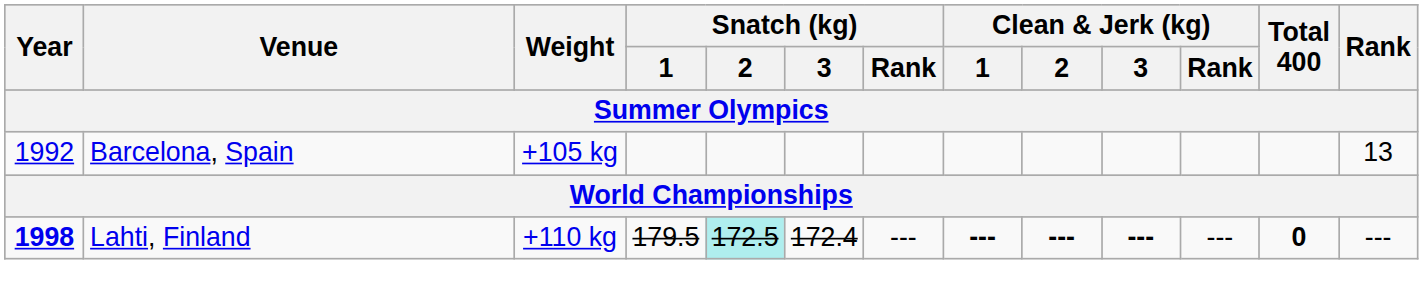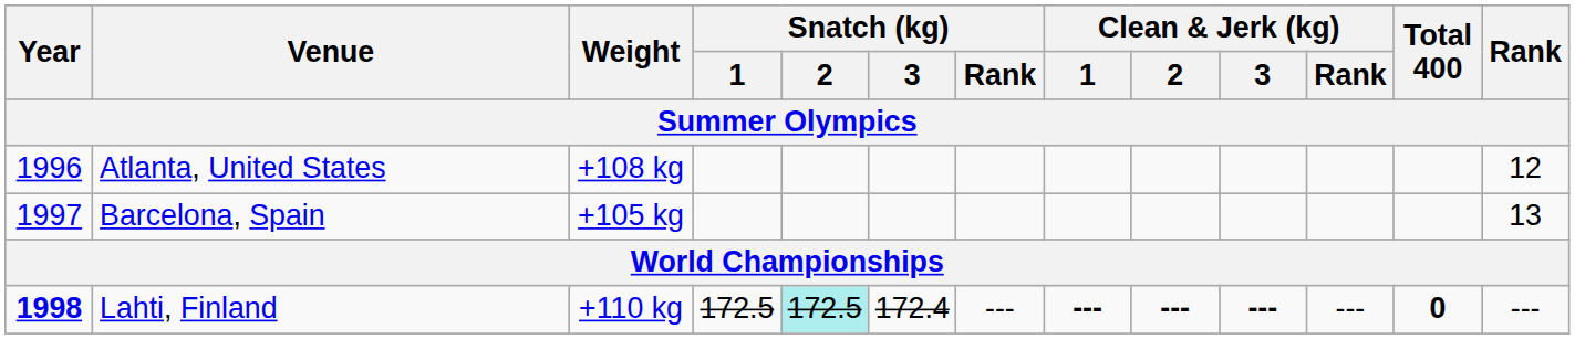 <table class = "wikitable" style="text-align:center;">
 <tr>
 <th rowspan=2 width=40>Year</th>
 <th rowspan=2 width=250>Venue</th>
 <th rowspan=2 width=60>Weight</th>
 <th colspan=4>Snatch (kg)</th>
 <th colspan=4>Clean & Jerk (kg)</th>
 <th rowspan=2 width=40>Total 400</th>
 <th rowspan=2 width=40>Rank</th>
 </tr>
 <tr>
 <th width=40>1</th>
 <th width=40>2</th>
 <th width=40>3</th>
 <th width=40>Rank</th>
 <th width=40>1</th>
 <th width=40>2</th>
 <th width=40>3</th>
 <th width=40>Rank</th>
 </tr>
 <tr>
 <th colspan=13><a href='#'>Summer Olympics</a></th>
 </tr>
 <tr>
-<td><a href='#'>1992</a></td>
+<td><a href='#'>1996</a></td>
+<td align=left> <a href='#'>Atlanta</a>, <a href='#'>United States</a></td>
+<td><a href='#'>+108 kg</a></td>
+<td></td>
+<td></td>
+<td></td>
+<td></td>
+<td></td>
+<td></td>
+<td></td>
+<td></td>
+<td></td>
+<td>12</td>
+</tr>
+<tr>
+<td><a href='#'>1997</a></td>
 <td align=left> <a href='#'>Barcelona</a>, <a href='#'>Spain</a></td>
 <td><a href='#'>+105 kg</a></td>
 <td></td>
 <td></td>
 <td></td>
 <td></td>
 <td></td>
 <td></td>
 <td></td>
 <td></td>
 <td></td>
 <td>13</td>
 </tr>
 <tr>
 <th colspan=13><a href='#'>World Championships</a></th>
 </tr>
 <tr>
 <td><strong><a href='#'>1998</a></strong></td>
 <td align=left> <a href='#'>Lahti</a>, <a href='#'>Finland</a></td>
 <td><a href='#'>+110 kg</a></td>
-<td><s>179.5</s></td>
+<td><s>172.5</s></td>
 <td style="background: paleturquoise;"><s>172.5</s></td>
 <td><s>172.4</s></td>
 <td>---</td>
 <td><strong>---</strong></td>
 <td><strong>---</strong></td>
 <td><strong>---</strong></td>
 <td>---</td>
 <td><strong>0</strong></td>
 <td>---</td>
 </tr>
 </table>
